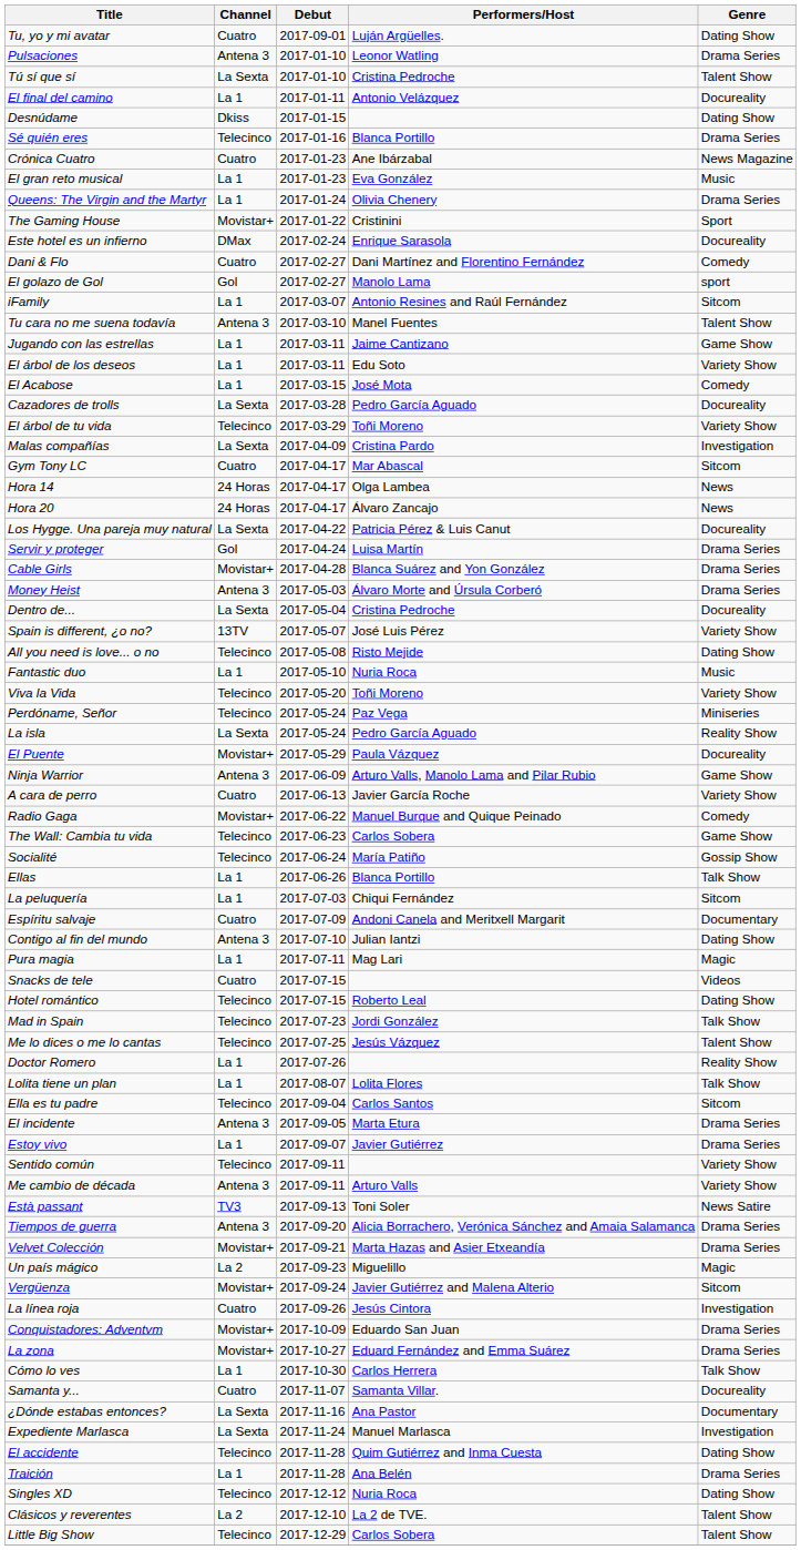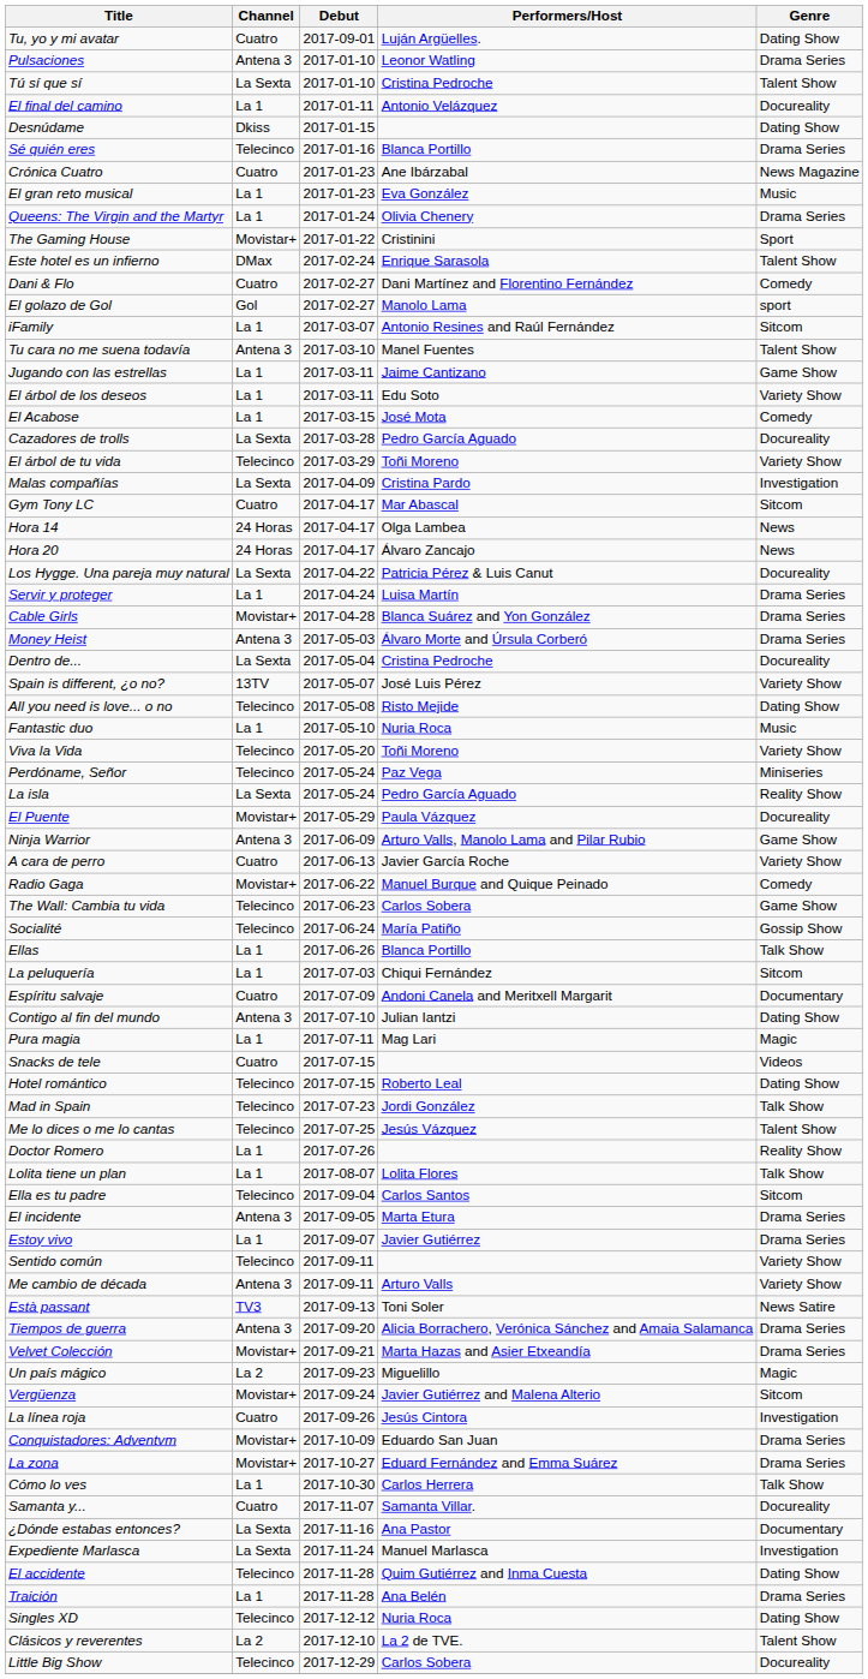 <table class="wikitable sortable">
 <tr>
 <th>Title</th>
 <th>Channel</th>
 <th>Debut</th>
 <th>Performers/Host</th>
 <th>Genre</th>
 </tr>
 <tr>
 <td><em> Tu, yo y mi avatar</em></td>
 <td>Cuatro</td>
 <td>2017-09-01</td>
 <td><a href='#'>Luján Argüelles</a>.</td>
 <td>Dating Show</td>
 </tr>
 <tr>
 <td><em><a href='#'>Pulsaciones</a></em></td>
 <td>Antena 3</td>
 <td>2017-01-10</td>
 <td><a href='#'>Leonor Watling</a></td>
 <td>Drama Series</td>
 </tr>
 <tr>
 <td><em>Tú sí que sí</em></td>
 <td>La Sexta</td>
 <td>2017-01-10</td>
 <td><a href='#'>Cristina Pedroche</a></td>
 <td>Talent Show</td>
 </tr>
 <tr>
 <td><em> <a href='#'>El final del camino</a></em></td>
 <td>La 1</td>
 <td>2017-01-11</td>
 <td><a href='#'>Antonio Velázquez</a></td>
 <td>Docureality</td>
 </tr>
 <tr>
 <td><em> Desnúdame</em></td>
 <td>Dkiss</td>
 <td>2017-01-15</td>
 <td></td>
 <td>Dating Show</td>
 </tr>
 <tr>
 <td><em><a href='#'>Sé quién eres</a></em></td>
 <td>Telecinco</td>
 <td>2017-01-16</td>
 <td><a href='#'>Blanca Portillo</a></td>
 <td>Drama Series</td>
 </tr>
 <tr>
 <td><em>Crónica Cuatro</em></td>
 <td>Cuatro</td>
 <td>2017-01-23</td>
 <td>Ane Ibárzabal</td>
 <td>News Magazine</td>
 </tr>
 <tr>
 <td><em>El gran reto musical</em></td>
 <td>La 1</td>
 <td>2017-01-23</td>
 <td><a href='#'>Eva González</a></td>
 <td>Music</td>
 </tr>
 <tr>
 <td><em> <a href='#'>Queens: The Virgin and the Martyr</a></em></td>
 <td>La 1</td>
 <td>2017-01-24</td>
 <td><a href='#'>Olivia Chenery</a></td>
 <td>Drama Series</td>
 </tr>
 <tr>
 <td><em>The Gaming House </em></td>
 <td>Movistar+</td>
 <td>2017-01-22</td>
 <td>Cristinini</td>
 <td>Sport</td>
 </tr>
 <tr>
 <td><em> Este hotel es un infierno</em></td>
 <td>DMax</td>
 <td>2017-02-24</td>
 <td><a href='#'>Enrique Sarasola</a></td>
-<td>Docureality</td>
+<td>Talent Show</td>
 </tr>
 <tr>
 <td><em>Dani & Flo</em></td>
 <td>Cuatro</td>
 <td>2017-02-27</td>
 <td>Dani Martínez and  <a href='#'>Florentino Fernández</a></td>
 <td>Comedy</td>
 </tr>
 <tr>
 <td><em> El golazo de Gol</em></td>
 <td>Gol</td>
 <td>2017-02-27</td>
 <td><a href='#'>Manolo Lama</a></td>
 <td>sport</td>
 </tr>
 <tr>
 <td><em> iFamily</em></td>
 <td>La 1</td>
 <td>2017-03-07</td>
 <td><a href='#'>Antonio Resines</a> and Raúl Fernández</td>
 <td>Sitcom</td>
 </tr>
 <tr>
 <td><em>Tu cara no me suena todavía</em></td>
 <td>Antena 3</td>
 <td>2017-03-10</td>
 <td>Manel Fuentes</td>
 <td>Talent Show</td>
 </tr>
 <tr>
 <td><em>Jugando con las estrellas</em></td>
 <td>La 1</td>
 <td>2017-03-11</td>
 <td><a href='#'>Jaime Cantizano</a></td>
 <td>Game Show</td>
 </tr>
 <tr>
 <td><em>El árbol de los deseos</em></td>
 <td>La 1</td>
 <td>2017-03-11</td>
 <td>Edu Soto</td>
 <td>Variety Show</td>
 </tr>
 <tr>
 <td><em> El Acabose</em></td>
 <td>La 1</td>
 <td>2017-03-15</td>
 <td><a href='#'>José Mota</a></td>
 <td>Comedy</td>
 </tr>
 <tr>
 <td><em> Cazadores de trolls</em></td>
 <td>La Sexta</td>
 <td>2017-03-28</td>
 <td><a href='#'>Pedro García Aguado</a></td>
 <td>Docureality</td>
 </tr>
 <tr>
 <td><em> El árbol de tu vida</em></td>
 <td>Telecinco</td>
 <td>2017-03-29</td>
 <td><a href='#'>Toñi Moreno</a></td>
 <td>Variety Show</td>
 </tr>
 <tr>
 <td><em>Malas compañías</em></td>
 <td>La Sexta</td>
 <td>2017-04-09</td>
 <td><a href='#'>Cristina Pardo</a></td>
 <td>Investigation</td>
 </tr>
 <tr>
 <td><em> Gym Tony LC</em></td>
 <td>Cuatro</td>
 <td>2017-04-17</td>
 <td><a href='#'>Mar Abascal</a></td>
 <td>Sitcom</td>
 </tr>
 <tr>
 <td><em> Hora 14</em></td>
 <td>24 Horas</td>
 <td>2017-04-17</td>
 <td>Olga Lambea</td>
 <td>News</td>
 </tr>
 <tr>
 <td><em>Hora 20</em></td>
 <td>24 Horas</td>
 <td>2017-04-17</td>
 <td>Álvaro Zancajo</td>
 <td>News</td>
 </tr>
 <tr>
 <td><em>Los Hygge. Una pareja muy natural</em> </td>
 <td>La Sexta</td>
 <td>2017-04-22</td>
 <td><a href='#'>Patricia Pérez</a> & Luis Canut</td>
 <td>Docureality</td>
 </tr>
 <tr>
 <td><em> <a href='#'>Servir y proteger</a></em></td>
-<td>Gol</td>
+<td>La 1</td>
 <td>2017-04-24</td>
 <td><a href='#'>Luisa Martín</a></td>
 <td>Drama Series</td>
 </tr>
 <tr>
 <td><em> <a href='#'>Cable Girls</a></em></td>
 <td>Movistar+</td>
 <td>2017-04-28</td>
 <td><a href='#'>Blanca Suárez</a> and  <a href='#'>Yon González</a></td>
 <td>Drama Series</td>
 </tr>
 <tr>
 <td><em>  <a href='#'>Money Heist</a></em></td>
 <td>Antena 3</td>
 <td>2017-05-03</td>
 <td><a href='#'>Álvaro Morte</a> and <a href='#'>Úrsula Corberó</a></td>
 <td>Drama Series</td>
 </tr>
 <tr>
 <td><em>Dentro de...</em></td>
 <td>La Sexta</td>
 <td>2017-05-04</td>
 <td><a href='#'>Cristina Pedroche</a></td>
 <td>Docureality</td>
 </tr>
 <tr>
 <td><em>Spain is different, ¿o no?</em></td>
 <td>13TV</td>
 <td>2017-05-07</td>
 <td>José Luis Pérez</td>
 <td>Variety Show</td>
 </tr>
 <tr>
 <td><em>All you need is love... o no</em></td>
 <td>Telecinco</td>
 <td>2017-05-08</td>
 <td><a href='#'>Risto Mejide</a></td>
 <td>Dating Show</td>
 </tr>
 <tr>
 <td><em>Fantastic duo</em></td>
 <td>La 1</td>
 <td>2017-05-10</td>
 <td><a href='#'>Nuria Roca</a></td>
 <td>Music</td>
 </tr>
 <tr>
 <td><em>Viva la Vida</em></td>
 <td>Telecinco</td>
 <td>2017-05-20</td>
 <td><a href='#'>Toñi Moreno</a></td>
 <td>Variety Show</td>
 </tr>
 <tr>
 <td><em> Perdóname, Señor</em></td>
 <td>Telecinco</td>
 <td>2017-05-24</td>
 <td><a href='#'>Paz Vega</a></td>
 <td>Miniseries</td>
 </tr>
 <tr>
 <td><em>La isla</em></td>
 <td>La Sexta</td>
 <td>2017-05-24</td>
 <td><a href='#'>Pedro García Aguado</a></td>
 <td>Reality Show</td>
 </tr>
 <tr>
 <td><em> <a href='#'>El Puente</a></em></td>
 <td>Movistar+</td>
 <td>2017-05-29</td>
 <td><a href='#'>Paula Vázquez</a></td>
 <td>Docureality</td>
 </tr>
 <tr>
 <td><em>Ninja Warrior</em></td>
 <td>Antena 3</td>
 <td>2017-06-09</td>
 <td><a href='#'>Arturo Valls</a>,  <a href='#'>Manolo Lama</a> and  <a href='#'>Pilar Rubio</a></td>
 <td>Game Show</td>
 </tr>
 <tr>
 <td><em>A cara de perro</em></td>
 <td>Cuatro</td>
 <td>2017-06-13</td>
 <td>Javier García Roche</td>
 <td>Variety Show</td>
 </tr>
 <tr>
 <td><em>Radio Gaga</em></td>
 <td>Movistar+</td>
 <td>2017-06-22</td>
 <td><a href='#'>Manuel Burque</a> and Quique Peinado</td>
 <td>Comedy</td>
 </tr>
 <tr>
 <td><em>The Wall: Cambia tu vida</em></td>
 <td>Telecinco</td>
 <td>2017-06-23</td>
 <td><a href='#'>Carlos Sobera</a></td>
 <td>Game Show</td>
 </tr>
 <tr>
 <td><em>Socialité</em></td>
 <td>Telecinco</td>
 <td>2017-06-24</td>
 <td><a href='#'>María Patiño</a></td>
 <td>Gossip Show</td>
 </tr>
 <tr>
 <td><em> Ellas</em></td>
 <td>La 1</td>
 <td>2017-06-26</td>
 <td><a href='#'>Blanca Portillo</a></td>
 <td>Talk Show</td>
 </tr>
 <tr>
 <td><em> La peluquería</em></td>
 <td>La 1</td>
 <td>2017-07-03</td>
 <td>Chiqui Fernández</td>
 <td>Sitcom</td>
 </tr>
 <tr>
 <td><em>Espíritu salvaje</em></td>
 <td>Cuatro</td>
 <td>2017-07-09</td>
 <td><a href='#'>Andoni Canela</a> and Meritxell Margarit</td>
 <td>Documentary</td>
 </tr>
 <tr>
 <td><em>Contigo al fin del mundo</em></td>
 <td>Antena 3</td>
 <td>2017-07-10</td>
 <td>Julian Iantzi</td>
 <td>Dating Show</td>
 </tr>
 <tr>
 <td><em>Pura magia</em></td>
 <td>La 1</td>
 <td>2017-07-11</td>
 <td>Mag Lari</td>
 <td>Magic</td>
 </tr>
 <tr>
 <td><em>Snacks de tele</em></td>
 <td>Cuatro</td>
 <td>2017-07-15</td>
 <td></td>
 <td>Videos</td>
 </tr>
 <tr>
 <td><em>Hotel romántico</em></td>
 <td>Telecinco</td>
 <td>2017-07-15</td>
 <td><a href='#'>Roberto Leal</a></td>
 <td>Dating Show</td>
 </tr>
 <tr>
 <td><em>Mad in Spain</em></td>
 <td>Telecinco</td>
 <td>2017-07-23</td>
 <td><a href='#'>Jordi González</a></td>
 <td>Talk Show</td>
 </tr>
 <tr>
 <td><em>Me lo dices o me lo cantas</em></td>
 <td>Telecinco</td>
 <td>2017-07-25</td>
 <td><a href='#'>Jesús Vázquez</a></td>
 <td>Talent Show</td>
 </tr>
 <tr>
 <td><em> Doctor Romero</em></td>
 <td>La 1</td>
 <td>2017-07-26</td>
 <td></td>
 <td>Reality Show</td>
 </tr>
 <tr>
 <td><em>Lolita tiene un plan</em></td>
 <td>La 1</td>
 <td>2017-08-07</td>
 <td><a href='#'>Lolita Flores</a></td>
 <td>Talk Show</td>
 </tr>
 <tr>
 <td><em>Ella es tu padre</em></td>
 <td>Telecinco</td>
 <td>2017-09-04</td>
 <td><a href='#'>Carlos Santos</a></td>
 <td>Sitcom</td>
 </tr>
 <tr>
 <td><em>El incidente</em></td>
 <td>Antena 3</td>
 <td>2017-09-05</td>
 <td><a href='#'>Marta Etura</a></td>
 <td>Drama Series</td>
 </tr>
 <tr>
 <td><em> <a href='#'>Estoy vivo</a></em></td>
 <td>La 1</td>
 <td>2017-09-07</td>
 <td><a href='#'>Javier Gutiérrez</a></td>
 <td>Drama Series</td>
 </tr>
 <tr>
 <td><em> Sentido común</em></td>
 <td>Telecinco</td>
 <td>2017-09-11</td>
 <td></td>
 <td>Variety Show</td>
 </tr>
 <tr>
 <td><em> Me cambio de década</em></td>
 <td>Antena 3</td>
 <td>2017-09-11</td>
 <td><a href='#'>Arturo Valls</a></td>
 <td>Variety Show</td>
 </tr>
 <tr>
 <td><em><a href='#'>Està passant</a></em></td>
 <td><a href='#'>TV3</a></td>
 <td>2017-09-13</td>
 <td>Toni Soler</td>
 <td>News Satire</td>
 </tr>
 <tr>
 <td><em> <a href='#'>Tiempos de guerra</a></em></td>
 <td>Antena 3</td>
 <td>2017-09-20</td>
 <td><a href='#'>Alicia Borrachero</a>, <a href='#'>Verónica Sánchez</a> and <a href='#'>Amaia Salamanca</a></td>
 <td>Drama Series</td>
 </tr>
 <tr>
 <td><em><a href='#'>Velvet Colección</a></em></td>
 <td>Movistar+</td>
 <td>2017-09-21</td>
 <td><a href='#'>Marta Hazas</a> and <a href='#'>Asier Etxeandía</a></td>
 <td>Drama Series</td>
 </tr>
 <tr>
 <td><em>Un país mágico</em></td>
 <td>La 2</td>
 <td>2017-09-23</td>
 <td>Miguelillo</td>
 <td>Magic</td>
 </tr>
 <tr>
 <td><em><a href='#'>Vergüenza</a></em></td>
 <td>Movistar+</td>
 <td>2017-09-24</td>
 <td><a href='#'>Javier Gutiérrez</a> and <a href='#'>Malena Alterio</a></td>
 <td>Sitcom</td>
 </tr>
 <tr>
 <td><em>La línea roja</em></td>
 <td>Cuatro</td>
 <td>2017-09-26</td>
 <td><a href='#'>Jesús Cintora</a></td>
 <td>Investigation</td>
 </tr>
 <tr>
 <td><em><a href='#'>Conquistadores: Adventvm</a></em></td>
 <td>Movistar+</td>
 <td>2017-10-09</td>
 <td>Eduardo San Juan</td>
 <td>Drama Series</td>
 </tr>
 <tr>
 <td><em><a href='#'>La zona</a></em></td>
 <td>Movistar+</td>
 <td>2017-10-27</td>
 <td><a href='#'>Eduard Fernández</a> and <a href='#'>Emma Suárez</a></td>
 <td>Drama Series</td>
 </tr>
 <tr>
 <td><em> Cómo lo ves</em></td>
 <td>La 1</td>
 <td>2017-10-30</td>
 <td><a href='#'>Carlos Herrera</a></td>
 <td>Talk Show</td>
 </tr>
 <tr>
 <td><em> Samanta y...</em></td>
 <td>Cuatro</td>
 <td>2017-11-07</td>
 <td><a href='#'>Samanta Villar</a>.</td>
 <td>Docureality</td>
 </tr>
 <tr>
 <td><em>¿Dónde estabas entonces?</em></td>
 <td>La Sexta</td>
 <td>2017-11-16</td>
 <td><a href='#'>Ana Pastor</a></td>
 <td>Documentary</td>
 </tr>
 <tr>
 <td><em>Expediente Marlasca</em></td>
 <td>La Sexta</td>
 <td>2017-11-24</td>
 <td>Manuel Marlasca</td>
 <td>Investigation</td>
 </tr>
 <tr>
 <td><em> <a href='#'>El accidente</a></em></td>
 <td>Telecinco</td>
 <td>2017-11-28</td>
 <td><a href='#'>Quim Gutiérrez</a> and <a href='#'>Inma Cuesta</a></td>
 <td>Dating Show</td>
 </tr>
 <tr>
 <td><em> <a href='#'>Traición</a></em></td>
 <td>La 1</td>
 <td>2017-11-28</td>
 <td><a href='#'>Ana Belén</a></td>
 <td>Drama Series</td>
 </tr>
 <tr>
 <td><em>Singles XD</em></td>
 <td>Telecinco</td>
 <td>2017-12-12</td>
 <td><a href='#'>Nuria Roca</a></td>
 <td>Dating Show</td>
 </tr>
 <tr>
 <td><em>Clásicos y reverentes</em></td>
 <td>La 2</td>
 <td>2017-12-10</td>
 <td><a href='#'>La 2</a> de TVE.</td>
 <td>Talent Show</td>
 </tr>
 <tr>
 <td><em> Little Big Show</em></td>
 <td>Telecinco</td>
 <td>2017-12-29</td>
 <td><a href='#'>Carlos Sobera</a></td>
-<td>Talent Show</td>
+<td>Docureality</td>
 </tr>
 <tr>
 </tr>
 </table>
